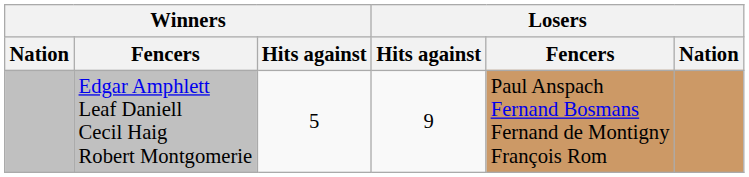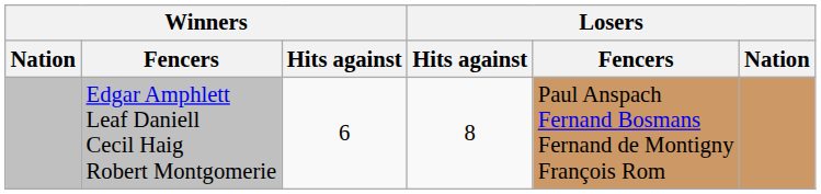 <table class=wikitable>
 <tr>
 <th colspan=3>Winners</th>
 <th colspan=3>Losers</th>
 </tr>
 <tr>
 <th>Nation</th>
 <th>Fencers</th>
 <th>Hits against</th>
 <th>Hits against</th>
 <th>Fencers</th>
 <th>Nation</th>
 </tr>
 <tr>
 <td bgcolor=silver></td>
 <td bgcolor=silver><a href='#'>Edgar Amphlett</a> <br> Leaf Daniell <br> Cecil Haig <br> Robert Montgomerie</td>
-<td align=center>5</td>
-<td align=center>9</td>
+<td align=center>6</td>
+<td align=center>8</td>
 <td bgcolor=cc9966>Paul Anspach <br> <a href='#'>Fernand Bosmans</a> <br> Fernand de Montigny <br> François Rom</td>
 <td bgcolor=cc9966></td>
 </tr>
 </table>
